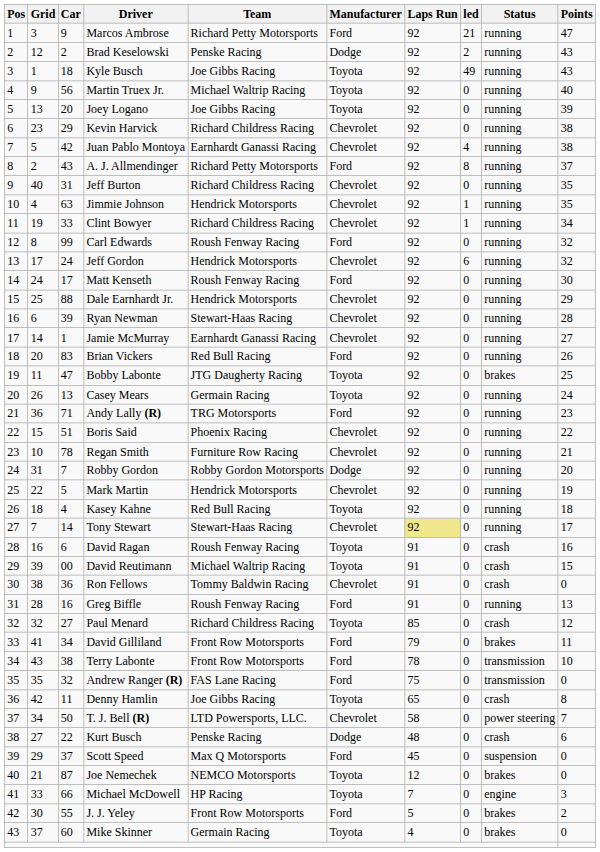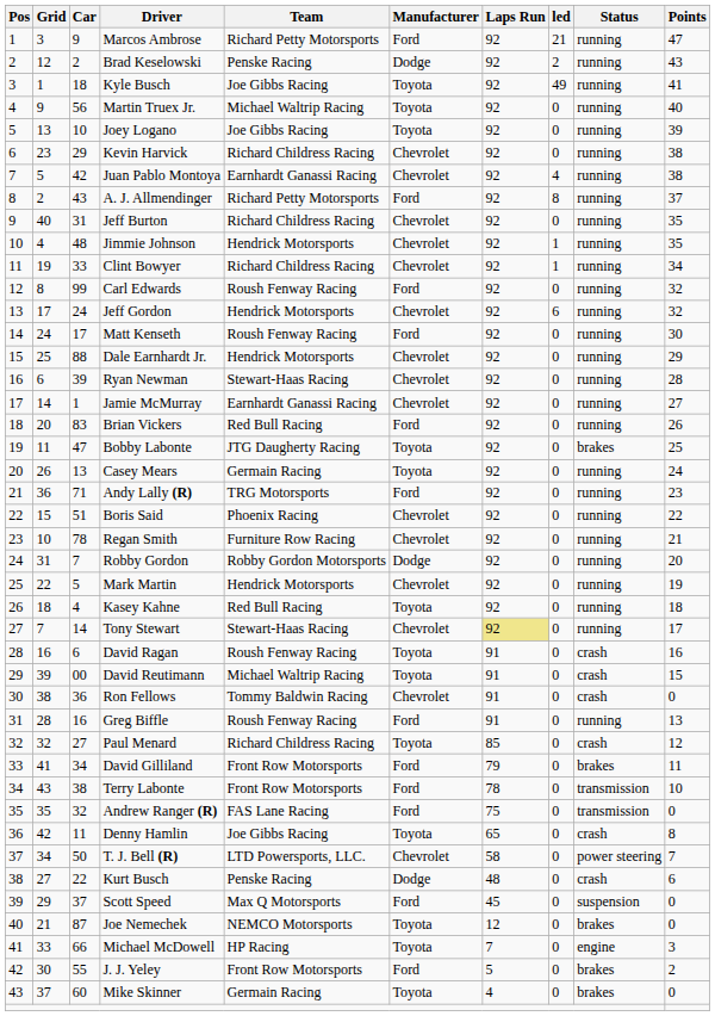 <table class="sortable wikitable" border="1">
 <tr>
 <th>Pos</th>
 <th>Grid</th>
 <th>Car</th>
 <th>Driver</th>
 <th>Team</th>
 <th>Manufacturer</th>
 <th>Laps Run</th>
 <th>led</th>
 <th>Status</th>
 <th>Points</th>
 </tr>
 <tr>
 <td>1</td>
 <td>3</td>
 <td>9</td>
 <td>Marcos Ambrose</td>
 <td>Richard Petty Motorsports</td>
 <td>Ford</td>
 <td>92</td>
 <td>21</td>
 <td>running</td>
 <td>47</td>
 </tr>
 <tr>
 <td>2</td>
 <td>12</td>
 <td>2</td>
 <td>Brad Keselowski</td>
 <td>Penske Racing</td>
 <td>Dodge</td>
 <td>92</td>
 <td>2</td>
 <td>running</td>
 <td>43</td>
 </tr>
 <tr>
 <td>3</td>
 <td>1</td>
 <td>18</td>
 <td>Kyle Busch</td>
 <td>Joe Gibbs Racing</td>
 <td>Toyota</td>
 <td>92</td>
 <td>49</td>
 <td>running</td>
-<td>43</td>
+<td>41</td>
 </tr>
 <tr>
 <td>4</td>
 <td>9</td>
 <td>56</td>
 <td>Martin Truex Jr.</td>
 <td>Michael Waltrip Racing</td>
 <td>Toyota</td>
 <td>92</td>
 <td>0</td>
 <td>running</td>
 <td>40</td>
 </tr>
 <tr>
 <td>5</td>
 <td>13</td>
-<td>20</td>
+<td>10</td>
 <td>Joey Logano</td>
 <td>Joe Gibbs Racing</td>
 <td>Toyota</td>
 <td>92</td>
 <td>0</td>
 <td>running</td>
 <td>39</td>
 </tr>
 <tr>
 <td>6</td>
 <td>23</td>
 <td>29</td>
 <td>Kevin Harvick</td>
 <td>Richard Childress Racing</td>
 <td>Chevrolet</td>
 <td>92</td>
 <td>0</td>
 <td>running</td>
 <td>38</td>
 </tr>
 <tr>
 <td>7</td>
 <td>5</td>
 <td>42</td>
 <td>Juan Pablo Montoya</td>
 <td>Earnhardt Ganassi Racing</td>
 <td>Chevrolet</td>
 <td>92</td>
 <td>4</td>
 <td>running</td>
 <td>38</td>
 </tr>
 <tr>
 <td>8</td>
 <td>2</td>
 <td>43</td>
 <td>A. J. Allmendinger</td>
 <td>Richard Petty Motorsports</td>
 <td>Ford</td>
 <td>92</td>
 <td>8</td>
 <td>running</td>
 <td>37</td>
 </tr>
 <tr>
 <td>9</td>
 <td>40</td>
 <td>31</td>
 <td>Jeff Burton</td>
 <td>Richard Childress Racing</td>
 <td>Chevrolet</td>
 <td>92</td>
 <td>0</td>
 <td>running</td>
 <td>35</td>
 </tr>
 <tr>
 <td>10</td>
 <td>4</td>
-<td>63</td>
+<td>48</td>
 <td>Jimmie Johnson</td>
 <td>Hendrick Motorsports</td>
 <td>Chevrolet</td>
 <td>92</td>
 <td>1</td>
 <td>running</td>
 <td>35</td>
 </tr>
 <tr>
 <td>11</td>
 <td>19</td>
 <td>33</td>
 <td>Clint Bowyer</td>
 <td>Richard Childress Racing</td>
 <td>Chevrolet</td>
 <td>92</td>
 <td>1</td>
 <td>running</td>
 <td>34</td>
 </tr>
 <tr>
 <td>12</td>
 <td>8</td>
 <td>99</td>
 <td>Carl Edwards</td>
 <td>Roush Fenway Racing</td>
 <td>Ford</td>
 <td>92</td>
 <td>0</td>
 <td>running</td>
 <td>32</td>
 </tr>
 <tr>
 <td>13</td>
 <td>17</td>
 <td>24</td>
 <td>Jeff Gordon</td>
 <td>Hendrick Motorsports</td>
 <td>Chevrolet</td>
 <td>92</td>
 <td>6</td>
 <td>running</td>
 <td>32</td>
 </tr>
 <tr>
 <td>14</td>
 <td>24</td>
 <td>17</td>
 <td>Matt Kenseth</td>
 <td>Roush Fenway Racing</td>
 <td>Ford</td>
 <td>92</td>
 <td>0</td>
 <td>running</td>
 <td>30</td>
 </tr>
 <tr>
 <td>15</td>
 <td>25</td>
 <td>88</td>
 <td>Dale Earnhardt Jr.</td>
 <td>Hendrick Motorsports</td>
 <td>Chevrolet</td>
 <td>92</td>
 <td>0</td>
 <td>running</td>
 <td>29</td>
 </tr>
 <tr>
 <td>16</td>
 <td>6</td>
 <td>39</td>
 <td>Ryan Newman</td>
 <td>Stewart-Haas Racing</td>
 <td>Chevrolet</td>
 <td>92</td>
 <td>0</td>
 <td>running</td>
 <td>28</td>
 </tr>
 <tr>
 <td>17</td>
 <td>14</td>
 <td>1</td>
 <td>Jamie McMurray</td>
 <td>Earnhardt Ganassi Racing</td>
 <td>Chevrolet</td>
 <td>92</td>
 <td>0</td>
 <td>running</td>
 <td>27</td>
 </tr>
 <tr>
 <td>18</td>
 <td>20</td>
 <td>83</td>
 <td>Brian Vickers</td>
 <td>Red Bull Racing</td>
 <td>Ford</td>
 <td>92</td>
 <td>0</td>
 <td>running</td>
 <td>26</td>
 </tr>
 <tr>
 <td>19</td>
 <td>11</td>
 <td>47</td>
 <td>Bobby Labonte</td>
 <td>JTG Daugherty Racing</td>
 <td>Toyota</td>
 <td>92</td>
 <td>0</td>
 <td>brakes</td>
 <td>25</td>
 </tr>
 <tr>
 <td>20</td>
 <td>26</td>
 <td>13</td>
 <td>Casey Mears</td>
 <td>Germain Racing</td>
 <td>Toyota</td>
 <td>92</td>
 <td>0</td>
 <td>running</td>
 <td>24</td>
 </tr>
 <tr>
 <td>21</td>
 <td>36</td>
 <td>71</td>
 <td>Andy Lally <strong>(R)</strong></td>
 <td>TRG Motorsports</td>
 <td>Ford</td>
 <td>92</td>
 <td>0</td>
 <td>running</td>
 <td>23</td>
 </tr>
 <tr>
 <td>22</td>
 <td>15</td>
 <td>51</td>
 <td>Boris Said</td>
 <td>Phoenix Racing</td>
 <td>Chevrolet</td>
 <td>92</td>
 <td>0</td>
 <td>running</td>
 <td>22</td>
 </tr>
 <tr>
 <td>23</td>
 <td>10</td>
 <td>78</td>
 <td>Regan Smith</td>
 <td>Furniture Row Racing</td>
 <td>Chevrolet</td>
 <td>92</td>
 <td>0</td>
 <td>running</td>
 <td>21</td>
 </tr>
 <tr>
 <td>24</td>
 <td>31</td>
 <td>7</td>
 <td>Robby Gordon</td>
 <td>Robby Gordon Motorsports</td>
 <td>Dodge</td>
 <td>92</td>
 <td>0</td>
 <td>running</td>
 <td>20</td>
 </tr>
 <tr>
 <td>25</td>
 <td>22</td>
 <td>5</td>
 <td>Mark Martin</td>
 <td>Hendrick Motorsports</td>
 <td>Chevrolet</td>
 <td>92</td>
 <td>0</td>
 <td>running</td>
 <td>19</td>
 </tr>
 <tr>
 <td>26</td>
 <td>18</td>
 <td>4</td>
 <td>Kasey Kahne</td>
 <td>Red Bull Racing</td>
 <td>Toyota</td>
 <td>92</td>
 <td>0</td>
 <td>running</td>
 <td>18</td>
 </tr>
 <tr>
 <td>27</td>
 <td>7</td>
 <td>14</td>
 <td>Tony Stewart</td>
 <td>Stewart-Haas Racing</td>
 <td>Chevrolet</td>
 <td style="background: khaki;">92</td>
 <td>0</td>
 <td>running</td>
 <td>17</td>
 </tr>
 <tr>
 <td>28</td>
 <td>16</td>
 <td>6</td>
 <td>David Ragan</td>
 <td>Roush Fenway Racing</td>
 <td>Toyota</td>
 <td>91</td>
 <td>0</td>
 <td>crash</td>
 <td>16</td>
 </tr>
 <tr>
 <td>29</td>
 <td>39</td>
 <td>00</td>
 <td>David Reutimann</td>
 <td>Michael Waltrip Racing</td>
 <td>Toyota</td>
 <td>91</td>
 <td>0</td>
 <td>crash</td>
 <td>15</td>
 </tr>
 <tr>
 <td>30</td>
 <td>38</td>
 <td>36</td>
 <td>Ron Fellows</td>
 <td>Tommy Baldwin Racing</td>
 <td>Chevrolet</td>
 <td>91</td>
 <td>0</td>
 <td>crash</td>
 <td>0</td>
 </tr>
 <tr>
 <td>31</td>
 <td>28</td>
 <td>16</td>
 <td>Greg Biffle</td>
 <td>Roush Fenway Racing</td>
 <td>Ford</td>
 <td>91</td>
 <td>0</td>
 <td>running</td>
 <td>13</td>
 </tr>
 <tr>
 <td>32</td>
 <td>32</td>
 <td>27</td>
 <td>Paul Menard</td>
 <td>Richard Childress Racing</td>
 <td>Toyota</td>
 <td>85</td>
 <td>0</td>
 <td>crash</td>
 <td>12</td>
 </tr>
 <tr>
 <td>33</td>
 <td>41</td>
 <td>34</td>
 <td>David Gilliland</td>
 <td>Front Row Motorsports</td>
 <td>Ford</td>
 <td>79</td>
 <td>0</td>
 <td>brakes</td>
 <td>11</td>
 </tr>
 <tr>
 <td>34</td>
 <td>43</td>
 <td>38</td>
 <td>Terry Labonte</td>
 <td>Front Row Motorsports</td>
 <td>Ford</td>
 <td>78</td>
 <td>0</td>
 <td>transmission</td>
 <td>10</td>
 </tr>
 <tr>
 <td>35</td>
 <td>35</td>
 <td>32</td>
 <td>Andrew Ranger <strong>(R)</strong></td>
 <td>FAS Lane Racing</td>
 <td>Ford</td>
 <td>75</td>
 <td>0</td>
 <td>transmission</td>
 <td>0</td>
 </tr>
 <tr>
 <td>36</td>
 <td>42</td>
 <td>11</td>
 <td>Denny Hamlin</td>
 <td>Joe Gibbs Racing</td>
 <td>Toyota</td>
 <td>65</td>
 <td>0</td>
 <td>crash</td>
 <td>8</td>
 </tr>
 <tr>
 <td>37</td>
 <td>34</td>
 <td>50</td>
 <td>T. J. Bell <strong>(R)</strong></td>
 <td>LTD Powersports, LLC.</td>
 <td>Chevrolet</td>
 <td>58</td>
 <td>0</td>
 <td>power steering</td>
 <td>7</td>
 </tr>
 <tr>
 <td>38</td>
 <td>27</td>
 <td>22</td>
 <td>Kurt Busch</td>
 <td>Penske Racing</td>
 <td>Dodge</td>
 <td>48</td>
 <td>0</td>
 <td>crash</td>
 <td>6</td>
 </tr>
 <tr>
 <td>39</td>
 <td>29</td>
 <td>37</td>
 <td>Scott Speed</td>
 <td>Max Q Motorsports</td>
 <td>Ford</td>
 <td>45</td>
 <td>0</td>
 <td>suspension</td>
 <td>0</td>
 </tr>
 <tr>
 <td>40</td>
 <td>21</td>
 <td>87</td>
 <td>Joe Nemechek</td>
 <td>NEMCO Motorsports</td>
 <td>Toyota</td>
 <td>12</td>
 <td>0</td>
 <td>brakes</td>
 <td>0</td>
 </tr>
 <tr>
 <td>41</td>
 <td>33</td>
 <td>66</td>
 <td>Michael McDowell</td>
 <td>HP Racing</td>
 <td>Toyota</td>
 <td>7</td>
 <td>0</td>
 <td>engine</td>
 <td>3</td>
 </tr>
 <tr>
 <td>42</td>
 <td>30</td>
 <td>55</td>
 <td>J. J. Yeley</td>
 <td>Front Row Motorsports</td>
 <td>Ford</td>
 <td>5</td>
 <td>0</td>
 <td>brakes</td>
 <td>2</td>
 </tr>
 <tr>
 <td>43</td>
 <td>37</td>
 <td>60</td>
 <td>Mike Skinner</td>
 <td>Germain Racing</td>
 <td>Toyota</td>
 <td>4</td>
 <td>0</td>
 <td>brakes</td>
 <td>0</td>
 </tr>
 <tr class="sortbottom">
 <td colspan="9"></td>
 </tr>
 </table>
